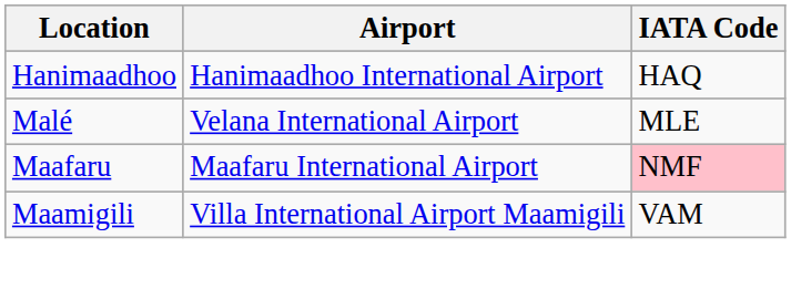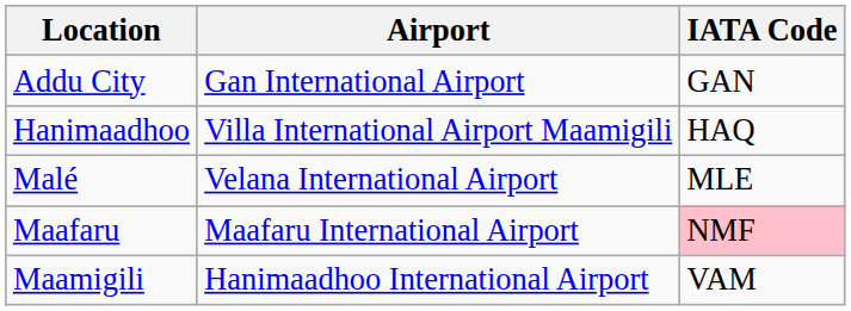 <table class="wikitable">
 <tr>
 <th>Location</th>
 <th>Airport</th>
 <th>IATA Code</th>
 </tr>
 <tr>
+<td><a href='#'>Addu City</a></td>
+<td><a href='#'>Gan International Airport</a></td>
+<td>GAN</td>
+</tr>
+<tr>
 <td><a href='#'>Hanimaadhoo</a></td>
-<td><a href='#'>Hanimaadhoo International Airport</a></td>
+<td><a href='#'>Villa International Airport Maamigili</a></td>
 <td>HAQ</td>
 </tr>
 <tr>
 <td><a href='#'>Malé</a></td>
 <td><a href='#'>Velana International Airport</a></td>
 <td>MLE</td>
 </tr>
 <tr>
 <td><a href='#'>Maafaru</a></td>
 <td><a href='#'>Maafaru International Airport</a></td>
 <td style="background: pink;">NMF</td>
 </tr>
 <tr>
 <td><a href='#'>Maamigili</a></td>
-<td><a href='#'>Villa International Airport Maamigili</a></td>
+<td><a href='#'>Hanimaadhoo International Airport</a></td>
 <td>VAM</td>
 </tr>
 </table>
